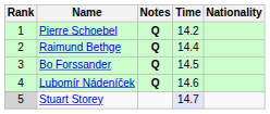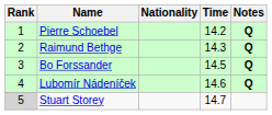 <table class="wikitable sortable" style="text-align:center">
 <tr>
 <th>Rank</th>
 <th>Name</th>
+<th>Nationality</th>
+<th>Time</th>
 <th>Notes</th>
-<th>Time</th>
-<th>Nationality</th>
 </tr>
 <tr bgcolor=ccffcc>
 <td>1</td>
 <td align=left><a href='#'>Pierre Schoebel</a></td>
+<td align=left></td>
+<td>14.2</td>
 <td><strong>Q</strong></td>
-<td>14.2</td>
-<td align=left></td>
 </tr>
 <tr bgcolor=ccffcc>
 <td>2</td>
 <td align=left><a href='#'>Raimund Bethge</a></td>
+<td align=left></td>
+<td>14.3</td>
 <td><strong>Q</strong></td>
-<td>14.4</td>
-<td align=left></td>
 </tr>
 <tr bgcolor=ccffcc>
 <td>3</td>
 <td align=left><a href='#'>Bo Forssander</a></td>
+<td align=left></td>
+<td>14.5</td>
 <td><strong>Q</strong></td>
-<td>14.5</td>
-<td align=left></td>
 </tr>
 <tr bgcolor=ccffcc>
 <td>4</td>
 <td align=left><a href='#'>Lubomír Nádeníček</a></td>
+<td align=left></td>
+<td>14.6</td>
 <td><strong>Q</strong></td>
-<td>14.6</td>
-<td align=left></td>
 </tr>
 <tr>
 <td style="background: lightgrey;">5</td>
 <td align=left><a href='#'>Stuart Storey</a></td>
+<td align=left></td>
+<td>14.7</td>
 <td></td>
-<td style="background: lavender;">14.7</td>
-<td align=left></td>
 </tr>
 </table>
